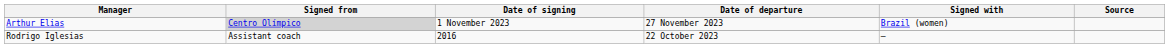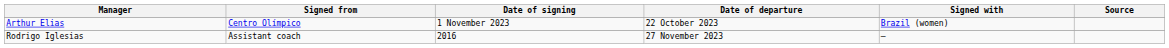 <table class="wikitable sortable" style="width:90%; text-align:center; font-size:95%; text-align:left;">
 <tr>
 <th><strong>Manager </strong></th>
 <th><strong>Signed from</strong></th>
 <th><strong>Date of signing</strong></th>
 <th><strong>Date of departure</strong></th>
 <th><strong>Signed with</strong></th>
 <th><strong>Source</strong></th>
 </tr>
 <tr>
 </tr>
 <tr>
 <td> <a href='#'>Arthur Elias</a></td>
-<td style="background: lightgrey;"> <a href='#'>Centro Olímpico</a></td>
+<td> <a href='#'>Centro Olímpico</a></td>
 <td>1 November 2023</td>
-<td>27 November 2023</td>
+<td>22 October 2023</td>
 <td> <a href='#'>Brazil</a> (women)</td>
 <td></td>
 </tr>
 <tr>
 </tr>
 <tr>
 <td> Rodrigo Iglesias</td>
 <td>Assistant coach</td>
 <td>2016</td>
-<td>22 October 2023</td>
+<td>27 November 2023</td>
 <td>—</td>
 <td></td>
 </tr>
 </table>
